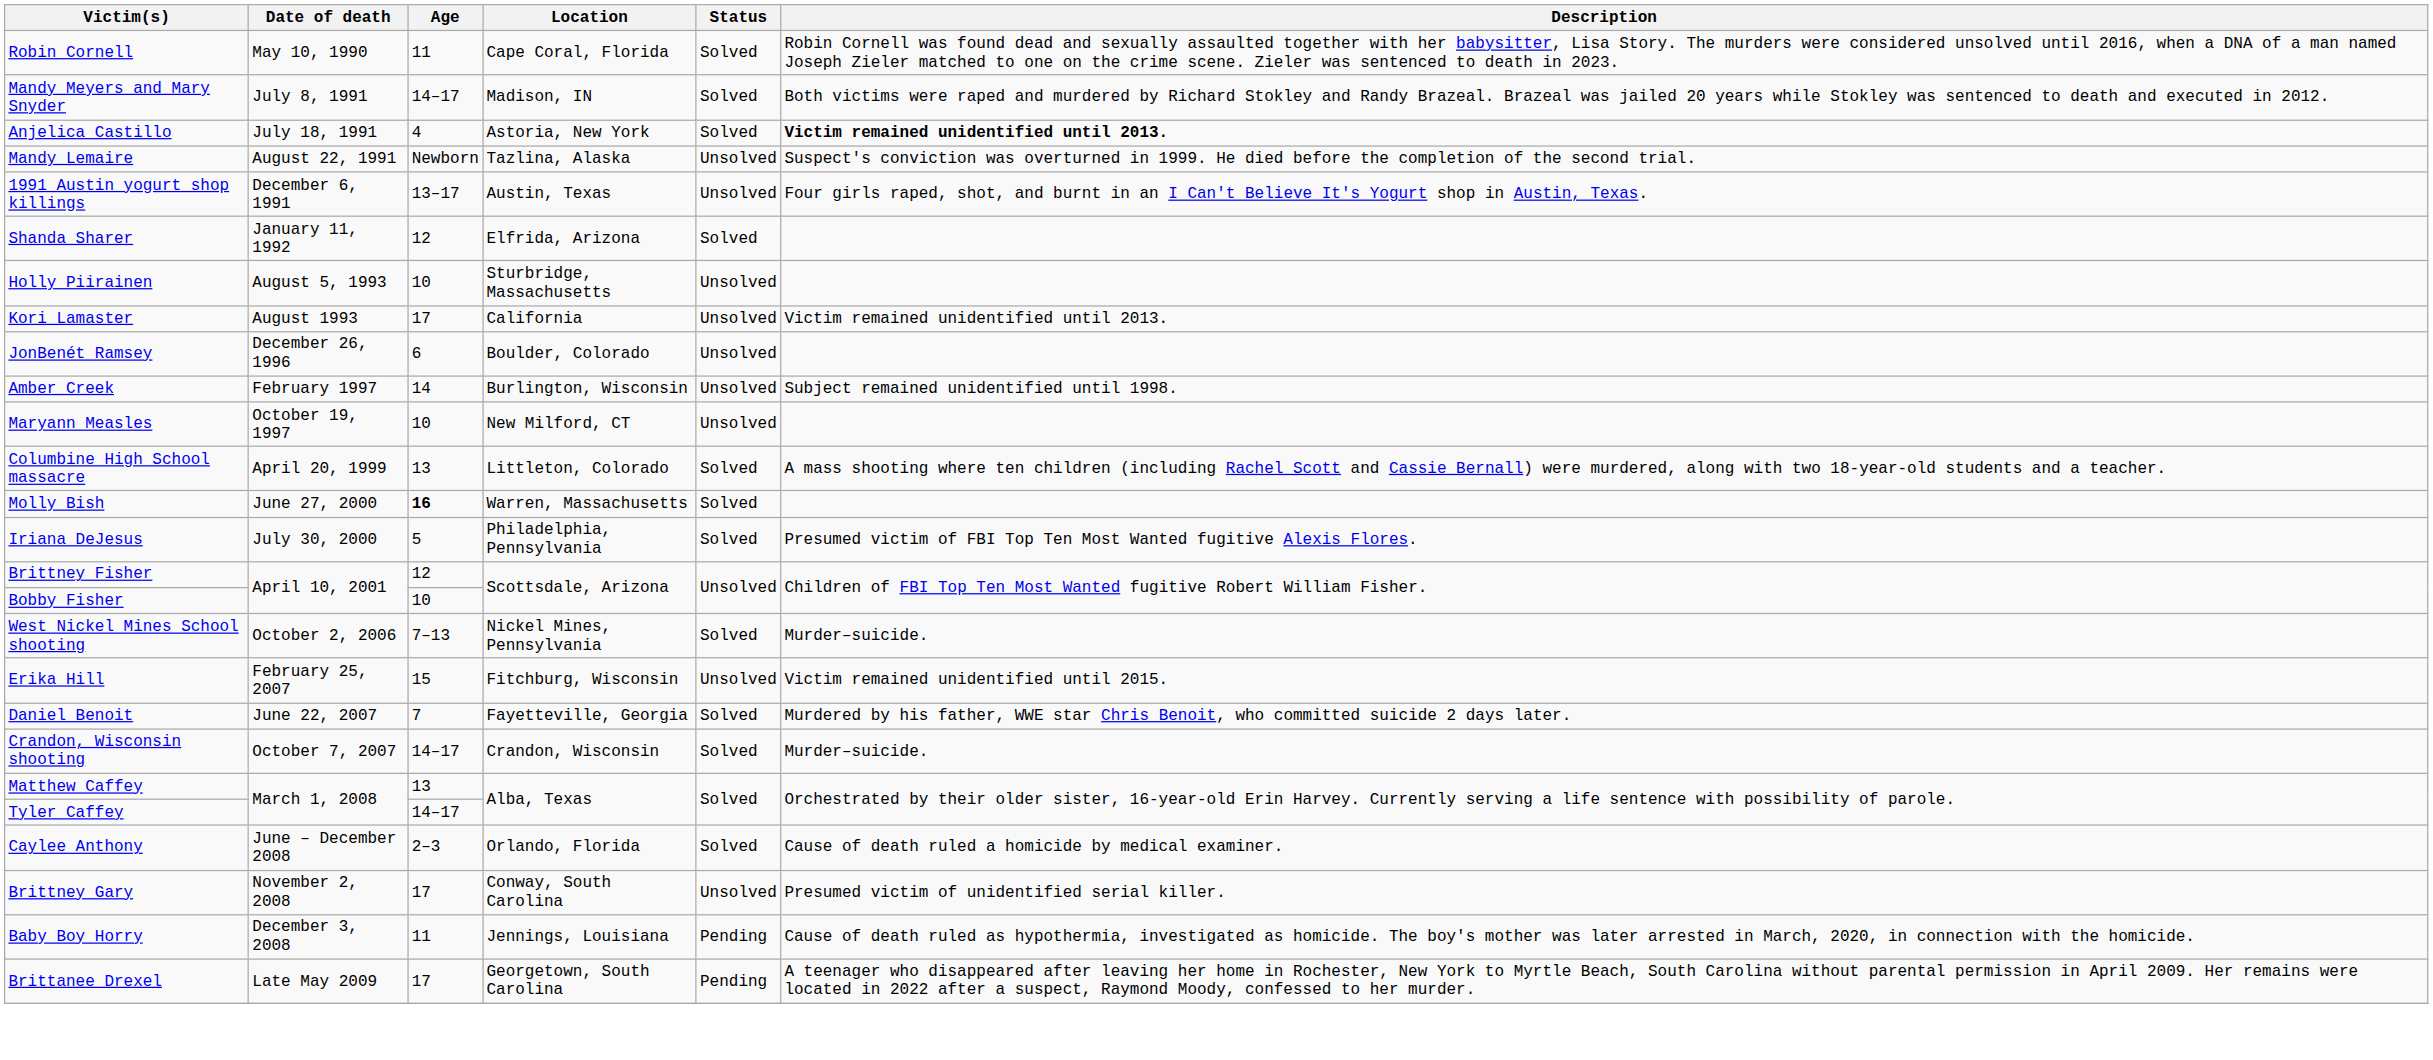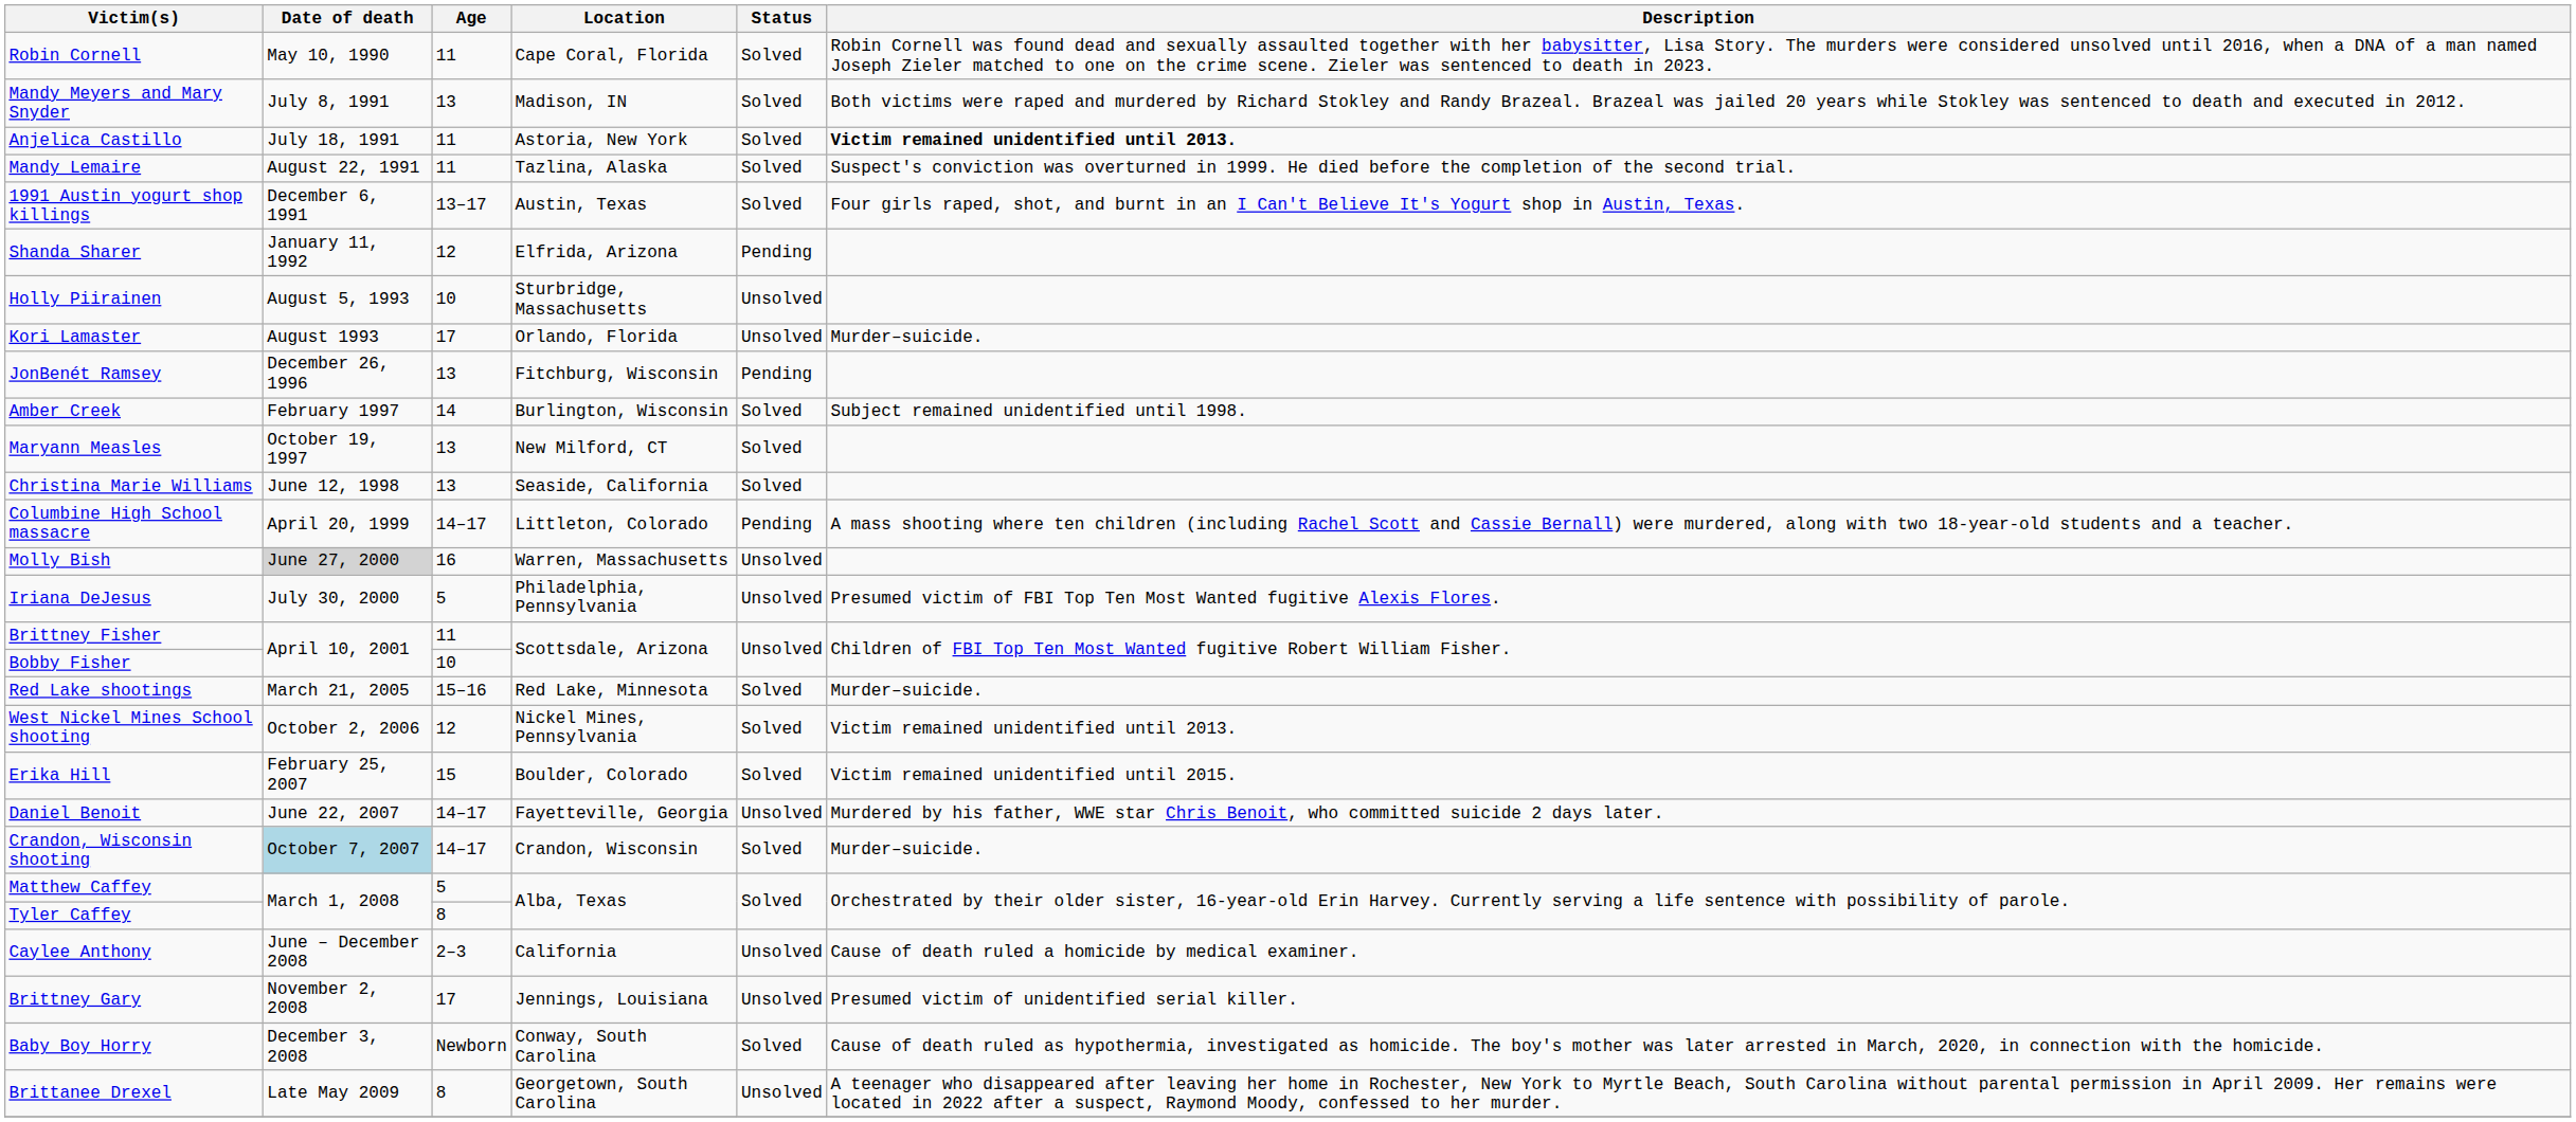 <table class="wikitable sortable">
 <tr>
 <th scope="col">Victim(s)</th>
 <th scope="col">Date of death</th>
 <th scope="col">Age</th>
 <th scope="col">Location</th>
 <th scope="col">Status</th>
 <th scope="col">Description</th>
 </tr>
 <tr>
 <td><a href='#'>Robin Cornell</a></td>
 <td>May 10, 1990</td>
 <td>11</td>
 <td>Cape Coral, Florida</td>
 <td>Solved</td>
 <td>Robin Cornell was found dead and sexually assaulted together with her <a href='#'>babysitter</a>, Lisa Story. The murders were considered unsolved until 2016, when a DNA of a man named Joseph Zieler matched to one on the crime scene. Zieler was sentenced to death in 2023.</td>
 </tr>
 <tr>
 <td><a href='#'>Mandy Meyers and Mary Snyder</a></td>
 <td>July 8, 1991</td>
-<td>14–17</td>
+<td>13</td>
 <td>Madison, IN</td>
 <td>Solved</td>
 <td>Both victims were raped and murdered by Richard Stokley and Randy Brazeal. Brazeal was jailed 20 years while Stokley was sentenced to death and executed in 2012.</td>
 </tr>
 <tr>
 <td><a href='#'>Anjelica Castillo</a></td>
 <td> July 18, 1991</td>
-<td>4</td>
+<td>11</td>
 <td>Astoria, New York</td>
 <td>Solved</td>
 <td><strong>Victim remained unidentified until 2013.</strong></td>
 </tr>
 <tr>
 <td><a href='#'>Mandy Lemaire</a></td>
 <td>August 22, 1991</td>
-<td>Newborn</td>
+<td>11</td>
 <td>Tazlina, Alaska</td>
-<td>Unsolved</td>
+<td>Solved</td>
 <td>Suspect's conviction was overturned in 1999. He died before the completion of the second trial.</td>
 </tr>
 <tr>
 <td><a href='#'>1991 Austin yogurt shop killings</a></td>
 <td>December 6, 1991</td>
 <td>13–17</td>
 <td>Austin, Texas</td>
-<td>Unsolved</td>
+<td>Solved</td>
 <td>Four girls raped, shot, and burnt in an <a href='#'>I Can't Believe It's Yogurt</a> shop in <a href='#'>Austin, Texas</a>.</td>
 </tr>
 <tr>
 <td><a href='#'>Shanda Sharer</a></td>
 <td>January 11, 1992</td>
 <td>12</td>
 <td>Elfrida, Arizona</td>
-<td>Solved</td>
+<td>Pending</td>
 <td></td>
 </tr>
 <tr>
 <td><a href='#'>Holly Piirainen</a></td>
 <td>August 5, 1993</td>
 <td>10</td>
 <td>Sturbridge, Massachusetts</td>
 <td>Unsolved</td>
 <td></td>
 </tr>
 <tr>
 <td><a href='#'>Kori Lamaster</a></td>
 <td>August 1993</td>
 <td>17</td>
-<td>California</td>
+<td>Orlando, Florida</td>
 <td>Unsolved</td>
-<td>Victim remained unidentified until 2013.</td>
+<td>Murder–suicide.</td>
 </tr>
 <tr>
 <td><a href='#'>JonBenét Ramsey</a></td>
 <td>December 26, 1996</td>
-<td>6</td>
-<td>Boulder, Colorado</td>
-<td>Unsolved</td>
+<td>13</td>
+<td>Fitchburg, Wisconsin</td>
+<td>Pending</td>
 <td></td>
 </tr>
 <tr>
 <td><a href='#'>Amber Creek</a></td>
 <td>February 1997</td>
 <td>14</td>
 <td>Burlington, Wisconsin</td>
-<td>Unsolved</td>
+<td>Solved</td>
 <td>Subject remained unidentified until 1998.</td>
 </tr>
 <tr>
 <td><a href='#'>Maryann Measles</a></td>
 <td>October 19, 1997</td>
-<td>10</td>
+<td>13</td>
 <td>New Milford, CT</td>
-<td>Unsolved</td>
+<td>Solved</td>
+<td></td>
+</tr>
+<tr>
+<td><a href='#'>Christina Marie Williams</a></td>
+<td>June 12, 1998</td>
+<td>13</td>
+<td>Seaside, California</td>
+<td>Solved</td>
 <td></td>
 </tr>
 <tr>
 <td><a href='#'>Columbine High School massacre</a></td>
 <td>April 20, 1999</td>
-<td>13</td>
+<td>14–17</td>
 <td>Littleton, Colorado</td>
-<td>Solved</td>
+<td>Pending</td>
 <td>A mass shooting where ten children (including <a href='#'>Rachel Scott</a> and <a href='#'>Cassie Bernall</a>) were murdered, along with two 18-year-old students and a teacher.</td>
 </tr>
 <tr>
 <td><a href='#'>Molly Bish</a></td>
-<td> June 27, 2000</td>
-<td><strong>16</strong></td>
+<td style="background: lightgrey;"> June 27, 2000</td>
+<td>16</td>
 <td>Warren, Massachusetts</td>
-<td>Solved</td>
+<td>Unsolved</td>
 <td></td>
 </tr>
 <tr>
 <td><a href='#'>Iriana DeJesus</a></td>
 <td>July 30, 2000</td>
 <td>5</td>
 <td>Philadelphia, Pennsylvania</td>
-<td>Solved</td>
+<td>Unsolved</td>
 <td>Presumed victim of FBI Top Ten Most Wanted fugitive <a href='#'>Alexis Flores</a>.</td>
 </tr>
 <tr>
 <td><a href='#'>Brittney Fisher</a></td>
 <td rowspan="2">April 10, 2001</td>
-<td>12</td>
+<td>11</td>
 <td rowspan="2">Scottsdale, Arizona</td>
 <td rowspan="2">Unsolved</td>
 <td rowspan="2">Children of <a href='#'>FBI Top Ten Most Wanted</a> fugitive Robert William Fisher.</td>
 </tr>
 <tr>
 <td><a href='#'>Bobby Fisher</a></td>
 <td>10</td>
 </tr>
 <tr>
+<td><a href='#'>Red Lake shootings</a></td>
+<td>March 21, 2005</td>
+<td>15–16</td>
+<td>Red Lake, Minnesota</td>
+<td>Solved</td>
+<td>Murder–suicide.</td>
+</tr>
+<tr>
 <td><a href='#'>West Nickel Mines School shooting</a></td>
 <td>October 2, 2006</td>
-<td>7–13</td>
+<td>12</td>
 <td>Nickel Mines, Pennsylvania</td>
 <td>Solved</td>
-<td>Murder–suicide.</td>
+<td>Victim remained unidentified until 2013.</td>
 </tr>
 <tr>
 <td><a href='#'>Erika Hill</a></td>
 <td>February 25, 2007</td>
 <td>15</td>
-<td>Fitchburg, Wisconsin</td>
-<td>Unsolved</td>
+<td>Boulder, Colorado</td>
+<td>Solved</td>
 <td>Victim remained unidentified until 2015.</td>
 </tr>
 <tr>
 <td><a href='#'>Daniel Benoit</a></td>
 <td>June 22, 2007</td>
-<td>7</td>
+<td>14–17</td>
 <td>Fayetteville, Georgia</td>
-<td>Solved</td>
+<td>Unsolved</td>
 <td>Murdered by his father, WWE star <a href='#'>Chris Benoit</a>, who committed suicide 2 days later.</td>
 </tr>
 <tr>
 <td><a href='#'>Crandon, Wisconsin shooting</a></td>
-<td>October 7, 2007</td>
+<td style="background: lightblue;">October 7, 2007</td>
 <td>14–17</td>
 <td>Crandon, Wisconsin</td>
 <td>Solved</td>
 <td>Murder–suicide.</td>
 </tr>
 <tr>
 <td><a href='#'>Matthew Caffey</a></td>
 <td rowspan="2">March 1, 2008</td>
-<td>13</td>
+<td>5</td>
 <td rowspan="2">Alba, Texas</td>
 <td rowspan="2">Solved</td>
 <td rowspan="2">Orchestrated by their older sister, 16-year-old Erin Harvey. Currently serving a life sentence with possibility of parole.</td>
 </tr>
 <tr>
 <td><a href='#'>Tyler Caffey</a></td>
-<td>14–17</td>
+<td>8</td>
 </tr>
 <tr>
 <td><a href='#'>Caylee Anthony</a></td>
 <td> June – December 2008</td>
 <td>2–3</td>
-<td>Orlando, Florida</td>
-<td>Solved</td>
+<td>California</td>
+<td>Unsolved</td>
 <td>Cause of death ruled a homicide by medical examiner.</td>
 </tr>
 <tr>
 <td><a href='#'>Brittney Gary</a></td>
 <td> November 2, 2008</td>
 <td>17</td>
-<td>Conway, South Carolina</td>
+<td>Jennings, Louisiana</td>
 <td>Unsolved</td>
 <td>Presumed victim of unidentified serial killer.</td>
 </tr>
 <tr>
 <td><a href='#'>Baby Boy Horry</a></td>
 <td> December 3, 2008</td>
-<td>11</td>
-<td>Jennings, Louisiana</td>
-<td>Pending</td>
+<td>Newborn</td>
+<td>Conway, South Carolina</td>
+<td>Solved</td>
 <td>Cause of death ruled as hypothermia, investigated as homicide. The boy's mother was later arrested in March, 2020, in connection with the homicide.</td>
 </tr>
 <tr>
 <td><a href='#'>Brittanee Drexel</a></td>
 <td> Late May 2009</td>
-<td>17</td>
+<td>8</td>
 <td>Georgetown, South Carolina</td>
-<td>Pending</td>
+<td>Unsolved</td>
 <td>A teenager who disappeared after leaving her home in Rochester, New York to Myrtle Beach, South Carolina without parental permission in April 2009. Her remains were located in 2022 after a suspect, Raymond Moody, confessed to her murder.</td>
 </tr>
 <tr>
 </tr>
 </table>
